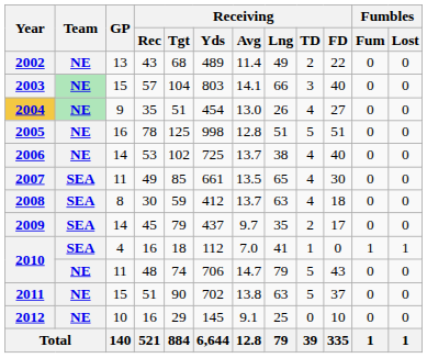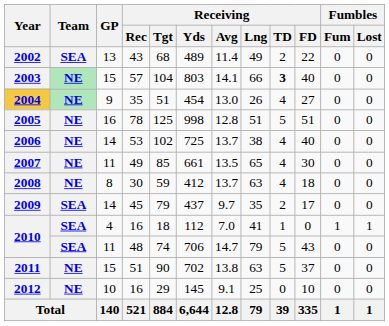 <table class="wikitable" style="text-align:center;">
 <tr>
 <th rowspan="2">Year</th>
 <th rowspan="2">Team</th>
 <th rowspan="2">GP</th>
 <th colspan="7">Receiving</th>
 <th colspan="2">Fumbles</th>
 </tr>
 <tr>
 <th>Rec</th>
 <th>Tgt</th>
 <th>Yds</th>
 <th>Avg</th>
 <th>Lng</th>
 <th>TD</th>
 <th>FD</th>
 <th>Fum</th>
 <th>Lost</th>
 </tr>
 <tr>
 <th><a href='#'>2002</a></th>
-<th><a href='#'>NE</a></th>
+<th><a href='#'>SEA</a></th>
 <td>13</td>
 <td>43</td>
 <td>68</td>
 <td>489</td>
 <td>11.4</td>
 <td>49</td>
 <td>2</td>
 <td>22</td>
 <td>0</td>
 <td>0</td>
 </tr>
 <tr>
 <th><a href='#'>2003</a></th>
 <th style="background:#afe6ba; width:3em;"><a href='#'>NE</a></th>
 <td>15</td>
 <td>57</td>
 <td>104</td>
 <td>803</td>
 <td>14.1</td>
 <td>66</td>
-<td>3</td>
+<td><strong>3</strong></td>
 <td>40</td>
 <td>0</td>
 <td>0</td>
 </tr>
 <tr>
 <th style="background:#f4c842; width:3em;"><a href='#'>2004</a></th>
 <th style="background:#afe6ba; width:3em;"><a href='#'>NE</a></th>
 <td>9</td>
 <td>35</td>
 <td>51</td>
 <td>454</td>
 <td>13.0</td>
 <td>26</td>
 <td>4</td>
 <td>27</td>
 <td>0</td>
 <td>0</td>
 </tr>
 <tr>
 <th><a href='#'>2005</a></th>
 <th><a href='#'>NE</a></th>
 <td>16</td>
 <td>78</td>
 <td>125</td>
 <td>998</td>
 <td>12.8</td>
 <td>51</td>
 <td>5</td>
 <td>51</td>
 <td>0</td>
 <td>0</td>
 </tr>
 <tr>
 <th><a href='#'>2006</a></th>
 <th><a href='#'>NE</a></th>
 <td>14</td>
 <td>53</td>
 <td>102</td>
 <td>725</td>
 <td>13.7</td>
 <td>38</td>
 <td>4</td>
 <td>40</td>
 <td>0</td>
 <td>0</td>
 </tr>
 <tr>
 <th><a href='#'>2007</a></th>
-<th><a href='#'>SEA</a></th>
+<th><a href='#'>NE</a></th>
 <td>11</td>
 <td>49</td>
 <td>85</td>
 <td>661</td>
 <td>13.5</td>
 <td>65</td>
 <td>4</td>
 <td>30</td>
 <td>0</td>
 <td>0</td>
 </tr>
 <tr>
 <th><a href='#'>2008</a></th>
-<th><a href='#'>SEA</a></th>
+<th><a href='#'>NE</a></th>
 <td>8</td>
 <td>30</td>
 <td>59</td>
 <td>412</td>
 <td>13.7</td>
 <td>63</td>
 <td>4</td>
 <td>18</td>
 <td>0</td>
 <td>0</td>
 </tr>
 <tr>
 <th><a href='#'>2009</a></th>
 <th><a href='#'>SEA</a></th>
 <td>14</td>
 <td>45</td>
 <td>79</td>
 <td>437</td>
 <td>9.7</td>
 <td>35</td>
 <td>2</td>
 <td>17</td>
 <td>0</td>
 <td>0</td>
 </tr>
 <tr>
 <th rowspan="2"><a href='#'>2010</a></th>
 <th><a href='#'>SEA</a></th>
 <td>4</td>
 <td>16</td>
 <td>18</td>
 <td>112</td>
 <td>7.0</td>
 <td>41</td>
 <td>1</td>
 <td>0</td>
 <td>1</td>
 <td>1</td>
 </tr>
 <tr>
-<th><a href='#'>NE</a></th>
+<th><a href='#'>SEA</a></th>
 <td>11</td>
 <td>48</td>
 <td>74</td>
 <td>706</td>
 <td>14.7</td>
 <td>79</td>
 <td>5</td>
 <td>43</td>
 <td>0</td>
 <td>0</td>
 </tr>
 <tr>
 <th><a href='#'>2011</a></th>
 <th><a href='#'>NE</a></th>
 <td>15</td>
 <td>51</td>
 <td>90</td>
 <td>702</td>
 <td>13.8</td>
 <td>63</td>
 <td>5</td>
 <td>37</td>
 <td>0</td>
 <td>0</td>
 </tr>
 <tr>
 <th><a href='#'>2012</a></th>
 <th><a href='#'>NE</a></th>
 <td>10</td>
 <td>16</td>
 <td>29</td>
 <td>145</td>
 <td>9.1</td>
 <td>25</td>
 <td>0</td>
 <td>10</td>
 <td>0</td>
 <td>0</td>
 </tr>
 <tr>
 <th colspan="2">Total</th>
 <th>140</th>
 <th>521</th>
 <th>884</th>
 <th>6,644</th>
 <th>12.8</th>
 <th>79</th>
 <th>39</th>
 <th>335</th>
 <th>1</th>
 <th>1</th>
 </tr>
 </table>
